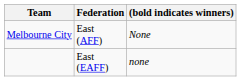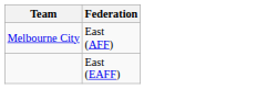 <table class="wikitable">
 <tr>
 <th>Team</th>
 <th>Federation</th>
-<th> (bold indicates winners)</th>
 </tr>
 <tr>
 <td> <a href='#'>Melbourne City</a></td>
 <td>East <br>(<a href='#'>AFF</a>)</td>
-<td><em>None</em></td>
 </tr>
 <tr>
 <td></td>
 <td>East <br>(<a href='#'>EAFF</a>)</td>
-<td><em>none</em></td>
 </tr>
 </table>
